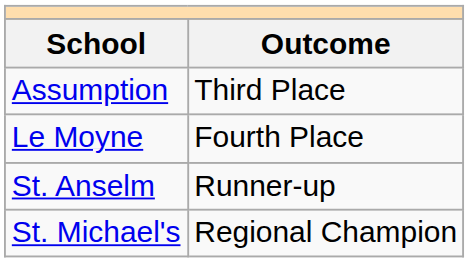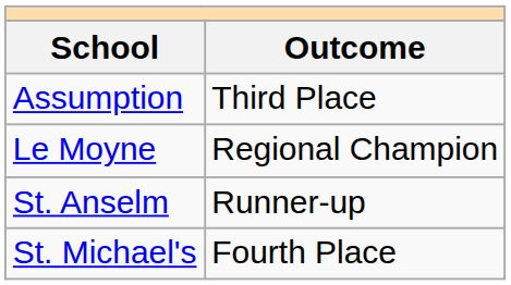 <table class="wikitable" style="float:left; margin-right:1em;">
 <tr>
 <th colspan="3" style="background:#ffdead;"></th>
 </tr>
 <tr>
 <th>School</th>
 <th>Outcome</th>
 </tr>
 <tr>
 <td><a href='#'>Assumption</a></td>
 <td>Third Place</td>
 </tr>
 <tr>
 <td><a href='#'>Le Moyne</a></td>
-<td>Fourth Place</td>
+<td>Regional Champion</td>
 </tr>
 <tr>
 <td><a href='#'>St. Anselm</a></td>
 <td>Runner-up</td>
 </tr>
 <tr>
 <td><a href='#'>St. Michael's</a></td>
-<td>Regional Champion</td>
+<td>Fourth Place</td>
 </tr>
 </table>
